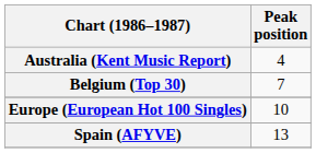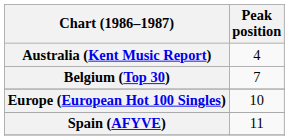 <table class="wikitable sortable plainrowheaders" style="text-align:center">
 <tr>
 <th>Chart (1986–1987)</th>
 <th>Peak<br>position</th>
 </tr>
 <tr>
 <th scope="row">Australia (<a href='#'>Kent Music Report</a>)</th>
 <td>4</td>
 </tr>
 <tr>
 <th scope="row">Belgium (<a href='#'>Top 30</a>)</th>
 <td>7</td>
 </tr>
 <tr>
 </tr>
 <tr>
 </tr>
 <tr>
 <th scope="row">Europe (<a href='#'>European Hot 100 Singles</a>)</th>
 <td>10</td>
 </tr>
 <tr>
 </tr>
 <tr>
 </tr>
 <tr>
 </tr>
 <tr>
 </tr>
 <tr>
 <th scope="row">Spain (<a href='#'>AFYVE</a>)</th>
-<td>13</td>
+<td>11</td>
 </tr>
 <tr>
 </tr>
 <tr>
 </tr>
 <tr>
 </tr>
 </table>
